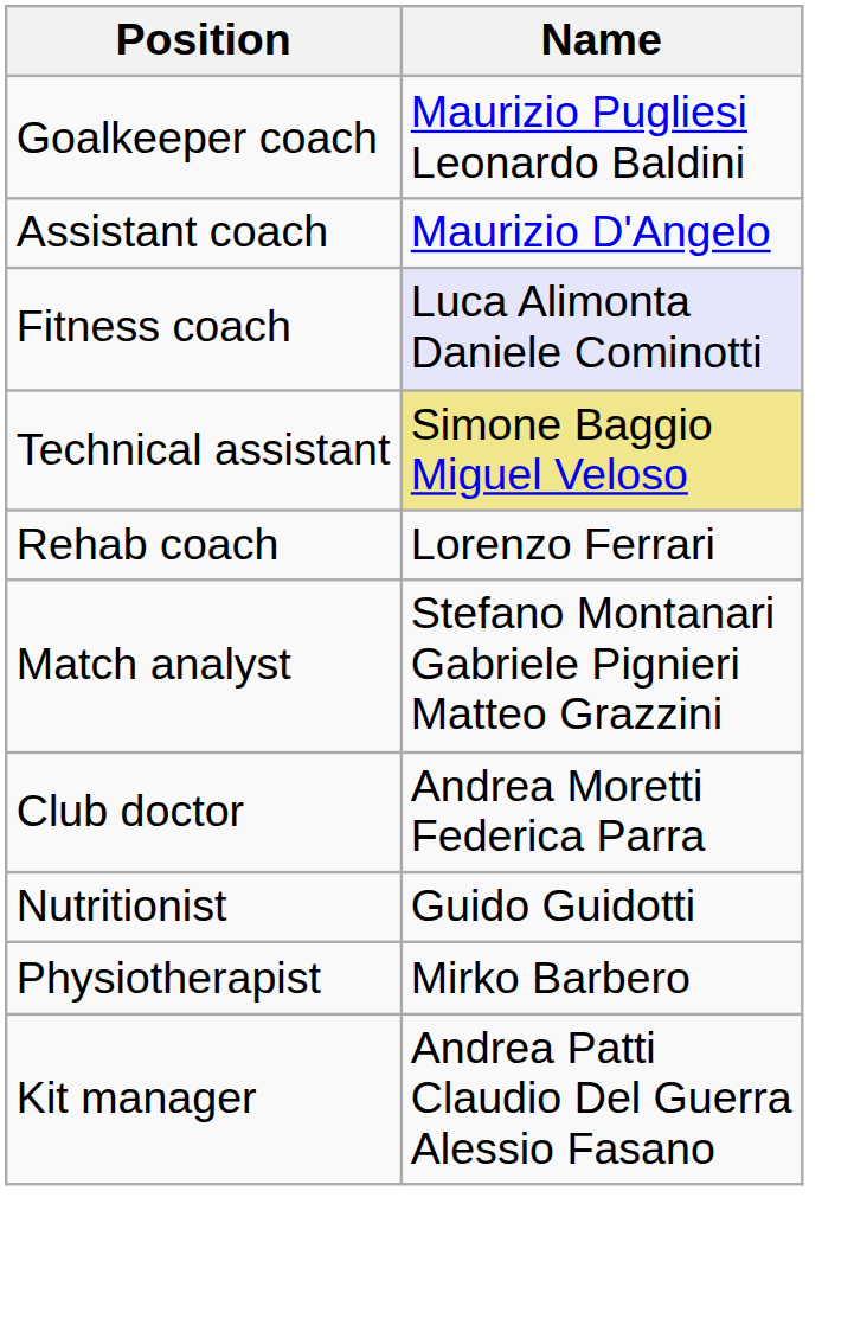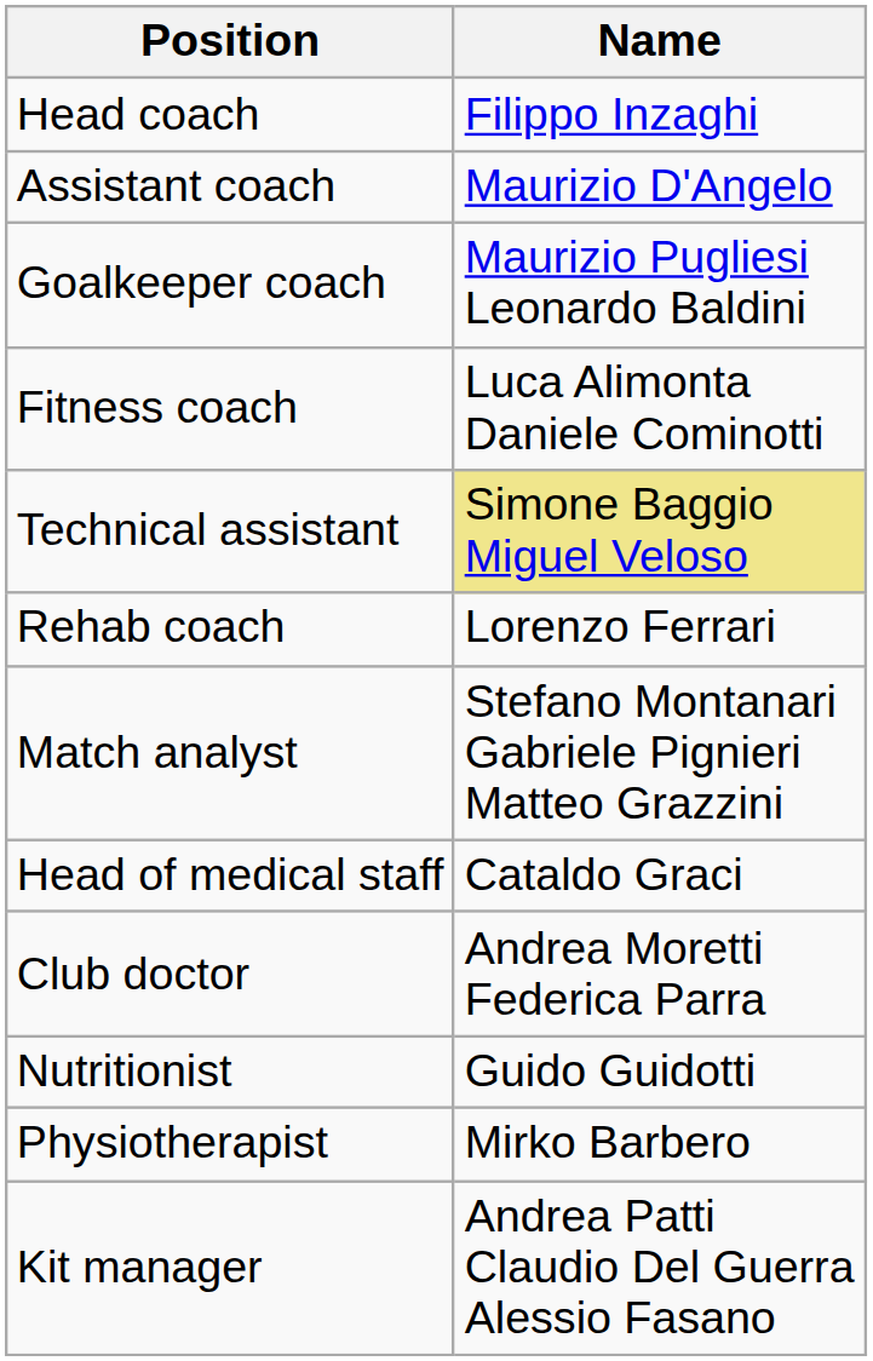 <table class="wikitable">
 <tr>
 <th>Position</th>
 <th>Name</th>
 </tr>
 <tr>
-<td>Goalkeeper coach</td>
-<td> <a href='#'>Maurizio Pugliesi</a> <br>  Leonardo Baldini</td>
+<td>Head coach</td>
+<td> <a href='#'>Filippo Inzaghi</a></td>
 </tr>
 <tr>
 <td>Assistant coach</td>
 <td> <a href='#'>Maurizio D'Angelo</a></td>
 </tr>
 <tr>
+<td>Goalkeeper coach</td>
+<td> <a href='#'>Maurizio Pugliesi</a> <br>  Leonardo Baldini</td>
+</tr>
+<tr>
 <td>Fitness coach</td>
-<td style="background: lavender;"> Luca Alimonta <br>  Daniele Cominotti</td>
+<td> Luca Alimonta <br>  Daniele Cominotti</td>
 </tr>
 <tr>
 <td>Technical assistant</td>
 <td style="background: khaki;"> Simone Baggio <br>  <a href='#'>Miguel Veloso</a></td>
 </tr>
 <tr>
 <td>Rehab coach</td>
 <td> Lorenzo Ferrari</td>
 </tr>
 <tr>
 <td>Match analyst</td>
 <td> Stefano Montanari <br>  Gabriele Pignieri <br>  Matteo Grazzini</td>
+</tr>
+<tr>
+<td>Head of medical staff</td>
+<td> Cataldo Graci</td>
 </tr>
 <tr>
 <td>Club doctor</td>
 <td> Andrea Moretti <br>  Federica Parra</td>
 </tr>
 <tr>
 <td>Nutritionist</td>
 <td> Guido Guidotti</td>
 </tr>
 <tr>
 <td>Physiotherapist</td>
 <td> Mirko Barbero</td>
 </tr>
 <tr>
 <td>Kit manager</td>
 <td> Andrea Patti <br>  Claudio Del Guerra <br>  Alessio Fasano</td>
 </tr>
 </table>
